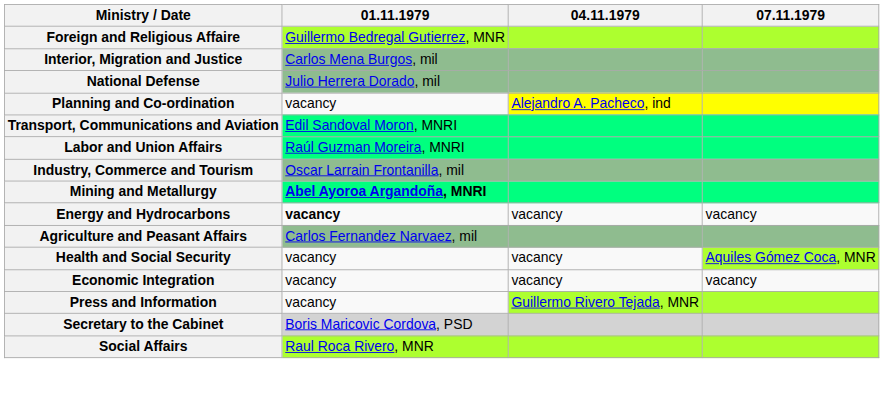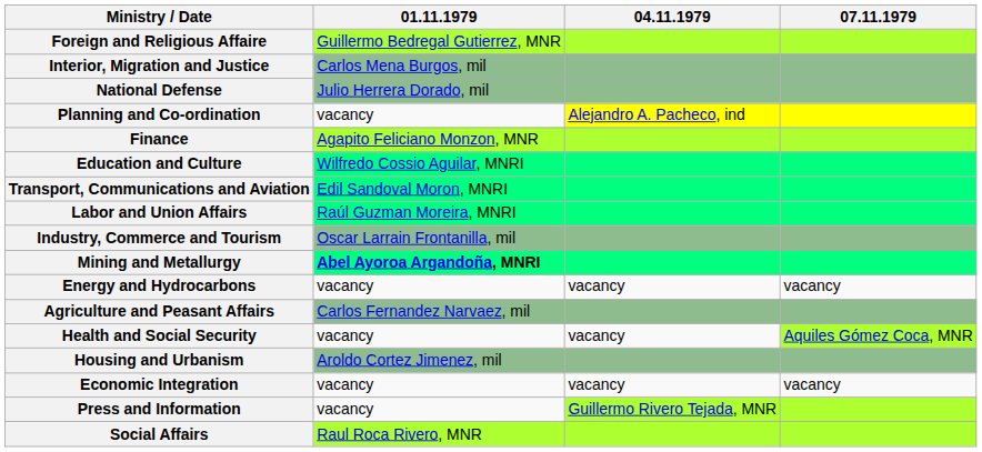 <table class="wikitable">
 <tr>
 <th>Ministry / Date</th>
 <th>01.11.1979</th>
 <th>04.11.1979</th>
 <th>07.11.1979</th>
 </tr>
 <tr>
 <th>Foreign and Religious Affaire</th>
 <td style="background-color: #ADFF2F;"><a href='#'>Guillermo Bedregal Gutierrez</a>, MNR</td>
 <td style="background-color: #ADFF2F;"></td>
 <td style="background-color: #ADFF2F;"></td>
 </tr>
 <tr>
 <th>Interior, Migration and Justice</th>
 <td style="background-color: #8FBC8F;"><a href='#'>Carlos Mena Burgos</a>, mil</td>
 <td style="background-color: #8FBC8F;"></td>
 <td style="background-color: #8FBC8F;"></td>
 </tr>
 <tr>
 <th>National Defense</th>
 <td style="background-color: #8FBC8F;"><a href='#'>Julio Herrera Dorado</a>, mil</td>
 <td style="background-color: #8FBC8F;"></td>
 <td style="background-color: #8FBC8F;"></td>
 </tr>
 <tr>
 <th>Planning and Co-ordination</th>
 <td>vacancy</td>
 <td style="background-color: #FFFF00;"><a href='#'>Alejandro A. Pacheco</a>, ind</td>
 <td style="background-color: #FFFF00;"></td>
 </tr>
 <tr>
+<th>Finance</th>
+<td style="background-color: #ADFF2F;"><a href='#'>Agapito Feliciano Monzon</a>, MNR</td>
+<td style="background-color: #ADFF2F;"></td>
+<td style="background-color: #ADFF2F;"></td>
+</tr>
+<tr>
+<th>Education and Culture</th>
+<td style="background-color: #00FF7F;"><a href='#'>Wilfredo Cossio Aguilar</a>, MNRI</td>
+<td style="background-color: #00FF7F;"></td>
+<td style="background-color: #00FF7F;"></td>
+</tr>
+<tr>
 <th>Transport, Communications and Aviation</th>
 <td style="background-color: #00FF7F;"><a href='#'>Edil Sandoval Moron</a>, MNRI</td>
 <td style="background-color: #00FF7F;"></td>
 <td style="background-color: #00FF7F;"></td>
 </tr>
 <tr>
 <th>Labor and Union Affairs</th>
 <td style="background-color: #00FF7F;"><a href='#'>Raúl Guzman Moreira</a>, MNRI</td>
 <td style="background-color: #00FF7F;"></td>
 <td style="background-color: #00FF7F;"></td>
 </tr>
 <tr>
 <th>Industry, Commerce and Tourism</th>
 <td style="background-color: #8FBC8F;"><a href='#'>Oscar Larrain Frontanilla</a>, mil</td>
 <td style="background-color: #8FBC8F;"></td>
 <td style="background-color: #8FBC8F;"></td>
 </tr>
 <tr>
 <th>Mining and Metallurgy</th>
 <td style="background-color: #00FF7F;"><strong><a href='#'>Abel Ayoroa Argandoña</a>, MNRI</strong></td>
 <td style="background-color: #00FF7F;"></td>
 <td style="background-color: #00FF7F;"></td>
 </tr>
 <tr>
 <th>Energy and Hydrocarbons</th>
-<td><strong>vacancy</strong></td>
+<td>vacancy</td>
 <td>vacancy</td>
 <td>vacancy</td>
 </tr>
 <tr>
 <th>Agriculture and Peasant Affairs</th>
 <td style="background-color: #8FBC8F;"><a href='#'>Carlos Fernandez Narvaez</a>, mil</td>
 <td style="background-color: #8FBC8F;"></td>
 <td style="background-color: #8FBC8F;"></td>
 </tr>
 <tr>
 <th>Health and Social Security</th>
 <td>vacancy</td>
 <td>vacancy</td>
 <td style="background-color: #ADFF2F;"><a href='#'>Aquiles Gómez Coca</a>, MNR</td>
 </tr>
 <tr>
+<th>Housing and Urbanism</th>
+<td style="background-color: #8FBC8F;"><a href='#'>Aroldo Cortez Jimenez</a>, mil</td>
+<td style="background-color: #8FBC8F;"></td>
+<td style="background-color: #8FBC8F;"></td>
+</tr>
+<tr>
 <th>Economic Integration</th>
 <td>vacancy</td>
 <td>vacancy</td>
 <td>vacancy</td>
 </tr>
 <tr>
 <th>Press and Information</th>
 <td>vacancy</td>
 <td style="background-color: #ADFF2F;"><a href='#'>Guillermo Rivero Tejada</a>, MNR</td>
 <td style="background-color: #ADFF2F;"></td>
 </tr>
 <tr>
-<th>Secretary to the Cabinet</th>
-<td style="background-color: #D3D3D3;"><a href='#'>Boris Maricovic Cordova</a>, PSD</td>
-<td style="background-color: #D3D3D3;"></td>
-<td style="background-color: #D3D3D3;"></td>
-</tr>
-<tr>
 <th>Social Affairs</th>
 <td style="background-color: #ADFF2F;"><a href='#'>Raul Roca Rivero</a>, MNR</td>
 <td style="background-color: #ADFF2F;"></td>
 <td style="background-color: #ADFF2F;"></td>
 </tr>
 </table>
